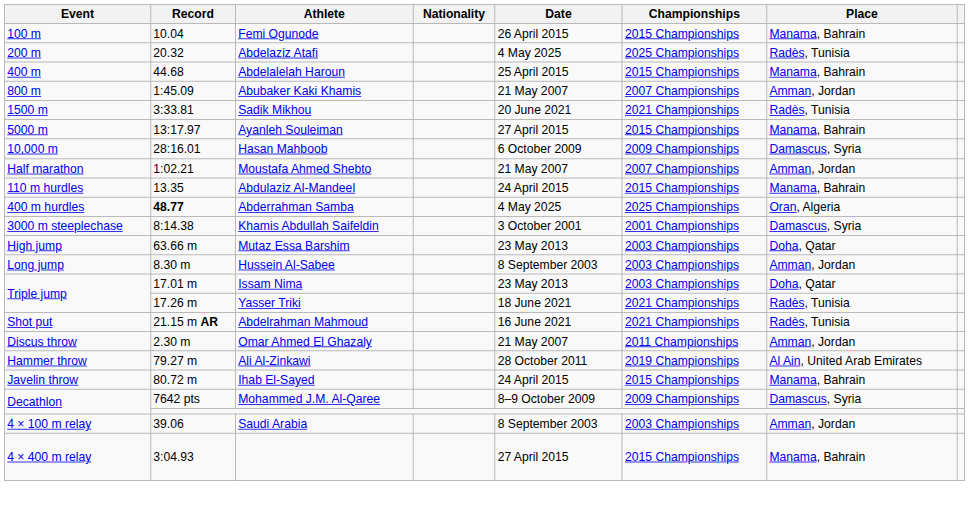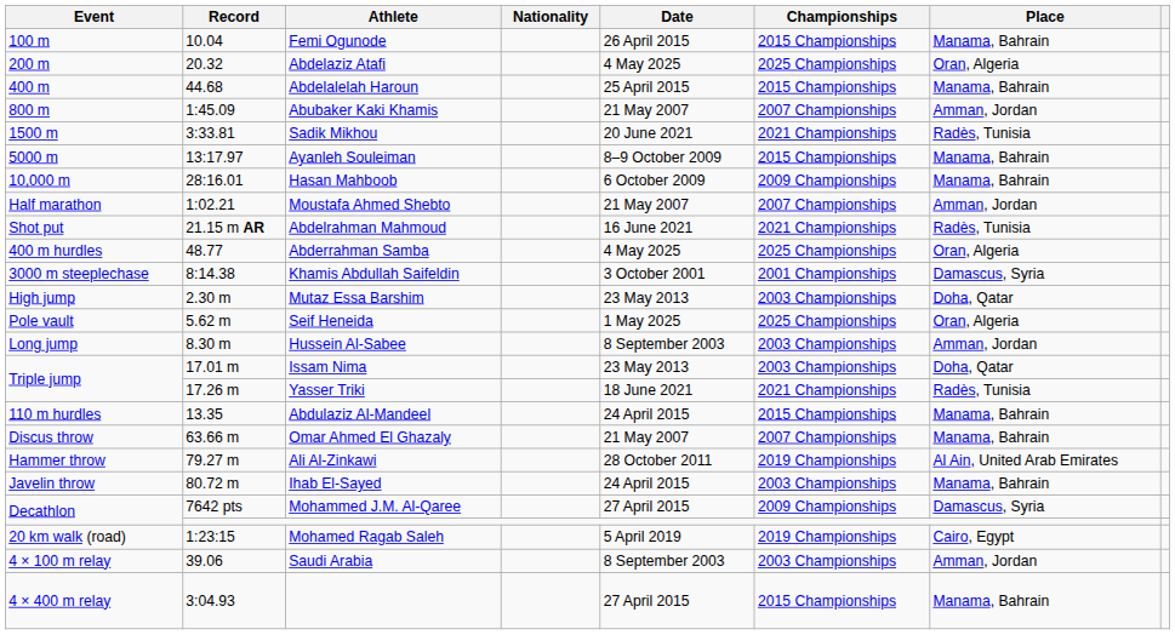 <table class="wikitable" style="font-size:95%; width: 95%;">
 <tr>
 <th>Event</th>
 <th>Record</th>
 <th>Athlete</th>
 <th>Nationality</th>
 <th>Date</th>
 <th>Championships</th>
 <th>Place</th>
 <th></th>
 </tr>
 <tr>
 <td><a href='#'>100 m</a></td>
 <td>10.04</td>
 <td><a href='#'>Femi Ogunode</a></td>
 <td></td>
 <td>26 April 2015</td>
 <td><a href='#'>2015 Championships</a></td>
 <td><a href='#'>Manama</a>, Bahrain</td>
 <td></td>
 </tr>
 <tr>
 <td><a href='#'>200 m</a></td>
 <td>20.32 </td>
 <td><a href='#'>Abdelaziz Atafi</a></td>
 <td></td>
 <td>4 May 2025</td>
 <td><a href='#'>2025 Championships</a></td>
-<td><a href='#'>Radès</a>, Tunisia</td>
+<td><a href='#'>Oran</a>, Algeria</td>
 <td></td>
 </tr>
 <tr>
 <td><a href='#'>400 m</a></td>
 <td>44.68</td>
 <td><a href='#'>Abdelalelah Haroun</a></td>
 <td></td>
 <td>25 April 2015</td>
 <td><a href='#'>2015 Championships</a></td>
 <td><a href='#'>Manama</a>, Bahrain</td>
 <td></td>
 </tr>
 <tr>
 <td><a href='#'>800 m</a></td>
 <td>1:45.09</td>
 <td><a href='#'>Abubaker Kaki Khamis</a></td>
 <td></td>
 <td>21 May 2007</td>
 <td><a href='#'>2007 Championships</a></td>
 <td><a href='#'>Amman</a>, Jordan</td>
 <td></td>
 </tr>
 <tr>
 <td><a href='#'>1500 m</a></td>
 <td>3:33.81</td>
 <td><a href='#'>Sadik Mikhou</a></td>
 <td></td>
 <td>20 June 2021</td>
 <td><a href='#'>2021 Championships</a></td>
 <td><a href='#'>Radès</a>, Tunisia</td>
 <td></td>
 </tr>
 <tr>
 <td><a href='#'>5000 m</a></td>
 <td>13:17.97</td>
 <td><a href='#'>Ayanleh Souleiman</a></td>
 <td></td>
-<td>27 April 2015</td>
+<td>8–9 October 2009</td>
 <td><a href='#'>2015 Championships</a></td>
 <td><a href='#'>Manama</a>, Bahrain</td>
 <td></td>
 </tr>
 <tr>
 <td><a href='#'>10,000 m</a></td>
 <td>28:16.01</td>
 <td><a href='#'>Hasan Mahboob</a></td>
 <td></td>
 <td>6 October 2009</td>
 <td><a href='#'>2009 Championships</a></td>
-<td><a href='#'>Damascus</a>, Syria</td>
+<td><a href='#'>Manama</a>, Bahrain</td>
 <td></td>
 </tr>
 <tr>
 <td><a href='#'>Half marathon</a></td>
 <td>1:02.21</td>
 <td><a href='#'>Moustafa Ahmed Shebto</a></td>
 <td></td>
 <td>21 May 2007</td>
 <td><a href='#'>2007 Championships</a></td>
 <td><a href='#'>Amman</a>, Jordan</td>
 </tr>
 <tr>
-<td><a href='#'>110 m hurdles</a></td>
-<td>13.35</td>
-<td><a href='#'>Abdulaziz Al-Mandeel</a></td>
+<td><a href='#'>Shot put</a></td>
+<td>21.15 m <strong>AR</strong></td>
+<td><a href='#'>Abdelrahman Mahmoud</a></td>
 <td></td>
-<td>24 April 2015</td>
-<td><a href='#'>2015 Championships</a></td>
-<td><a href='#'>Manama</a>, Bahrain</td>
+<td>16 June 2021</td>
+<td><a href='#'>2021 Championships</a></td>
+<td><a href='#'>Radès</a>, Tunisia</td>
 <td></td>
 </tr>
 <tr>
 <td><a href='#'>400 m hurdles</a></td>
-<td><strong>48.77</strong></td>
+<td>48.77</td>
 <td><a href='#'>Abderrahman Samba</a></td>
 <td></td>
 <td>4 May 2025</td>
 <td><a href='#'>2025 Championships</a></td>
 <td><a href='#'>Oran</a>, Algeria</td>
 <td></td>
 </tr>
 <tr>
 <td><a href='#'>3000 m steeplechase</a></td>
 <td>8:14.38</td>
 <td><a href='#'>Khamis Abdullah Saifeldin</a></td>
 <td></td>
 <td>3 October 2001</td>
 <td><a href='#'>2001 Championships</a></td>
 <td><a href='#'>Damascus</a>, Syria</td>
 <td></td>
 </tr>
 <tr>
 <td><a href='#'>High jump</a></td>
-<td>63.66 m</td>
+<td>2.30 m</td>
 <td><a href='#'>Mutaz Essa Barshim</a></td>
 <td></td>
 <td>23 May 2013</td>
 <td><a href='#'>2003 Championships</a></td>
 <td><a href='#'>Doha</a>, Qatar</td>
+<td></td>
+</tr>
+<tr>
+<td><a href='#'>Pole vault</a></td>
+<td>5.62 m</td>
+<td><a href='#'>Seif Heneida</a></td>
+<td></td>
+<td>1 May 2025</td>
+<td><a href='#'>2025 Championships</a></td>
+<td><a href='#'>Oran</a>, Algeria</td>
 <td></td>
 </tr>
 <tr>
 <td><a href='#'>Long jump</a></td>
 <td>8.30 m</td>
 <td><a href='#'>Hussein Al-Sabee</a></td>
 <td></td>
 <td>8 September 2003</td>
 <td><a href='#'>2003 Championships</a></td>
 <td><a href='#'>Amman</a>, Jordan</td>
 </tr>
 <tr>
 <td rowspan=2><a href='#'>Triple jump</a></td>
 <td>17.01 m</td>
 <td><a href='#'>Issam Nima</a></td>
 <td></td>
 <td>23 May 2013</td>
 <td><a href='#'>2003 Championships</a></td>
 <td><a href='#'>Doha</a>, Qatar</td>
 <td></td>
 </tr>
 <tr>
 <td>17.26 m <small></small></td>
 <td><a href='#'>Yasser Triki</a></td>
 <td></td>
 <td>18 June 2021</td>
 <td><a href='#'>2021 Championships</a></td>
 <td><a href='#'>Radès</a>, Tunisia</td>
 <td></td>
 </tr>
 <tr>
-<td><a href='#'>Shot put</a></td>
-<td>21.15 m <strong>AR</strong></td>
-<td><a href='#'>Abdelrahman Mahmoud</a></td>
+<td><a href='#'>110 m hurdles</a></td>
+<td>13.35</td>
+<td><a href='#'>Abdulaziz Al-Mandeel</a></td>
 <td></td>
-<td>16 June 2021</td>
-<td><a href='#'>2021 Championships</a></td>
-<td><a href='#'>Radès</a>, Tunisia</td>
+<td>24 April 2015</td>
+<td><a href='#'>2015 Championships</a></td>
+<td><a href='#'>Manama</a>, Bahrain</td>
 <td></td>
 </tr>
 <tr>
 <td><a href='#'>Discus throw</a></td>
-<td>2.30 m</td>
+<td>63.66 m</td>
 <td><a href='#'>Omar Ahmed El Ghazaly</a></td>
 <td></td>
 <td>21 May 2007</td>
-<td><a href='#'>2011 Championships</a></td>
-<td><a href='#'>Amman</a>, Jordan</td>
+<td><a href='#'>2007 Championships</a></td>
+<td><a href='#'>Manama</a>, Bahrain</td>
 <td></td>
 </tr>
 <tr>
 <td><a href='#'>Hammer throw</a></td>
 <td>79.27 m</td>
 <td><a href='#'>Ali Al-Zinkawi</a></td>
 <td></td>
 <td>28 October 2011</td>
 <td><a href='#'>2019 Championships</a></td>
 <td><a href='#'>Al Ain</a>, United Arab Emirates</td>
 <td></td>
 </tr>
 <tr>
 <td><a href='#'>Javelin throw</a></td>
 <td>80.72 m</td>
 <td><a href='#'>Ihab El-Sayed</a></td>
 <td></td>
 <td>24 April 2015</td>
-<td><a href='#'>2015 Championships</a></td>
+<td><a href='#'>2003 Championships</a></td>
 <td><a href='#'>Manama</a>, Bahrain</td>
 </tr>
 <tr>
 <td rowspan=2><a href='#'>Decathlon</a></td>
 <td>7642 pts</td>
 <td><a href='#'>Mohammed J.M. Al-Qaree</a></td>
 <td></td>
-<td>8–9 October 2009</td>
+<td>27 April 2015</td>
 <td><a href='#'>2009 Championships</a></td>
 <td><a href='#'>Damascus</a>, Syria</td>
 <td></td>
 </tr>
 <tr>
 <td colspan=6></td>
+<td></td>
+</tr>
+<tr>
+<td><a href='#'>20 km walk</a> (road)</td>
+<td>1:23:15</td>
+<td><a href='#'>Mohamed Ragab Saleh</a></td>
+<td></td>
+<td>5 April 2019</td>
+<td><a href='#'>2019 Championships</a></td>
+<td><a href='#'>Cairo</a>, Egypt</td>
 <td></td>
 </tr>
 <tr>
 <td><a href='#'>4 × 100 m relay</a></td>
 <td>39.06</td>
 <td><a href='#'>Saudi Arabia</a></td>
 <td></td>
 <td>8 September 2003</td>
 <td><a href='#'>2003 Championships</a></td>
 <td><a href='#'>Amman</a>, Jordan</td>
 <td></td>
 </tr>
 <tr>
 <td><a href='#'>4 × 400 m relay</a></td>
 <td>3:04.93</td>
 <td><br><br><br></td>
 <td></td>
 <td>27 April 2015</td>
 <td><a href='#'>2015 Championships</a></td>
 <td><a href='#'>Manama</a>, Bahrain</td>
 <td></td>
 </tr>
 </table>
